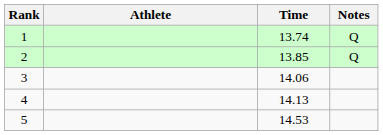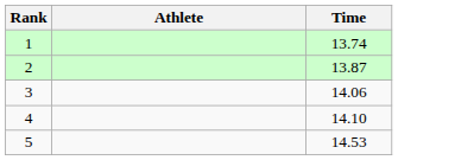 <table class="wikitable" style="text-align:center">
 <tr>
 <th width=40>Rank</th>
 <th width=250>Athlete</th>
 <th width=80>Time</th>
-<th width=50>Notes</th>
 </tr>
 <tr bgcolor=ccffcc>
 <td>1</td>
 <td align=left></td>
 <td>13.74</td>
-<td>Q</td>
 </tr>
 <tr bgcolor=ccffcc>
 <td>2</td>
 <td align=left></td>
-<td>13.85</td>
-<td>Q</td>
+<td>13.87</td>
 </tr>
 <tr>
 <td>3</td>
 <td align=left></td>
 <td>14.06</td>
-<td></td>
 </tr>
 <tr>
 <td>4</td>
 <td align=left></td>
-<td>14.13</td>
-<td></td>
+<td>14.10</td>
 </tr>
 <tr>
 <td>5</td>
 <td align=left></td>
 <td>14.53</td>
-<td></td>
 </tr>
 </table>
